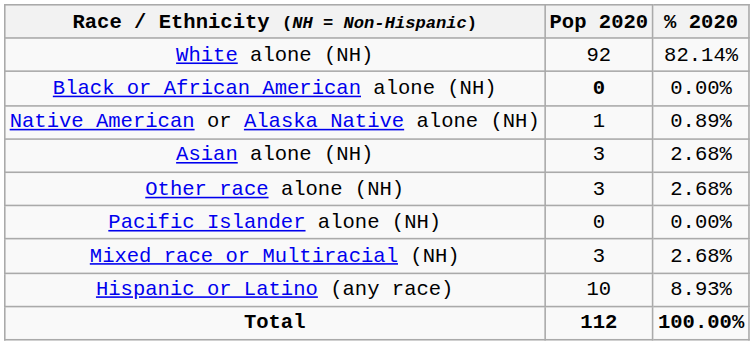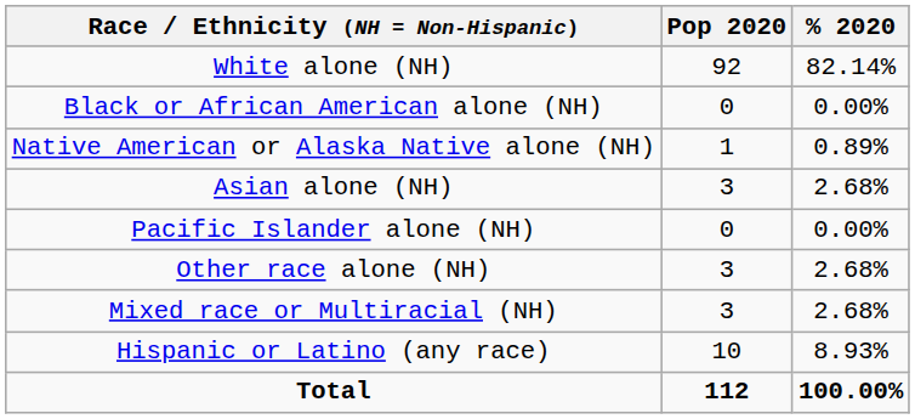 <table class="wikitable" style="text-align:center;">
 <tr>
 <th>Race / Ethnicity <small>(<em>NH = Non-Hispanic</em>)</small></th>
 <th>Pop 2020</th>
 <th>% 2020</th>
 </tr>
 <tr>
 <td><a href='#'>White</a> alone (NH)</td>
 <td>92</td>
 <td>82.14%</td>
 </tr>
 <tr>
 <td><a href='#'>Black or African American</a> alone (NH)</td>
-<td><strong>0</strong></td>
+<td>0</td>
 <td>0.00%</td>
 </tr>
 <tr>
 <td><a href='#'>Native American</a> or <a href='#'>Alaska Native</a> alone (NH)</td>
 <td>1</td>
 <td>0.89%</td>
 </tr>
 <tr>
 <td><a href='#'>Asian</a> alone (NH)</td>
 <td>3</td>
 <td>2.68%</td>
 </tr>
 <tr>
+<td><a href='#'>Pacific Islander</a> alone (NH)</td>
+<td>0</td>
+<td>0.00%</td>
+</tr>
+<tr>
 <td><a href='#'>Other race</a> alone (NH)</td>
 <td>3</td>
 <td>2.68%</td>
-</tr>
-<tr>
-<td><a href='#'>Pacific Islander</a> alone (NH)</td>
-<td>0</td>
-<td>0.00%</td>
 </tr>
 <tr>
 <td><a href='#'>Mixed race or Multiracial</a> (NH)</td>
 <td>3</td>
 <td>2.68%</td>
 </tr>
 <tr>
 <td><a href='#'>Hispanic or Latino</a> (any race)</td>
 <td>10</td>
 <td>8.93%</td>
 </tr>
 <tr>
 <td><strong>Total</strong></td>
 <td><strong>112</strong></td>
 <td><strong>100.00%</strong></td>
 </tr>
 </table>
